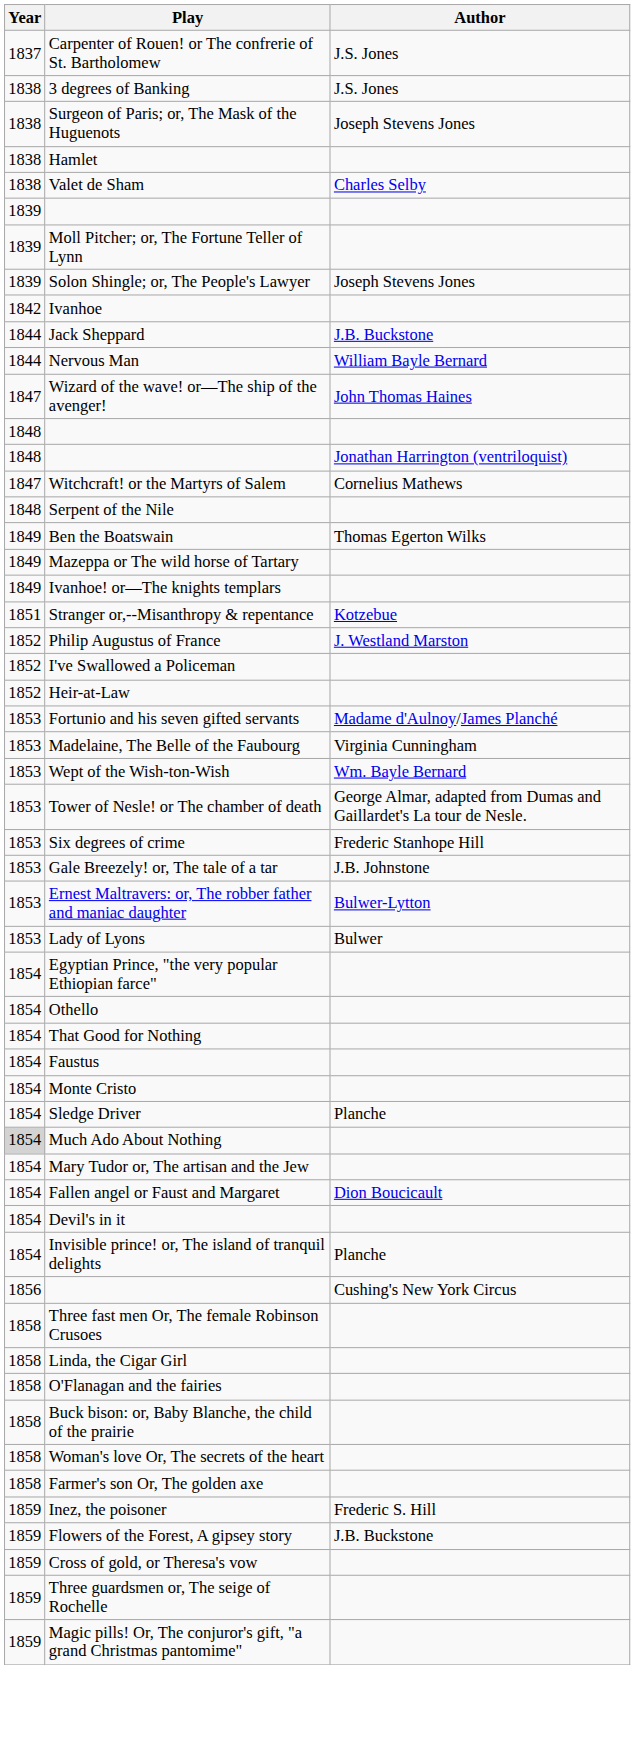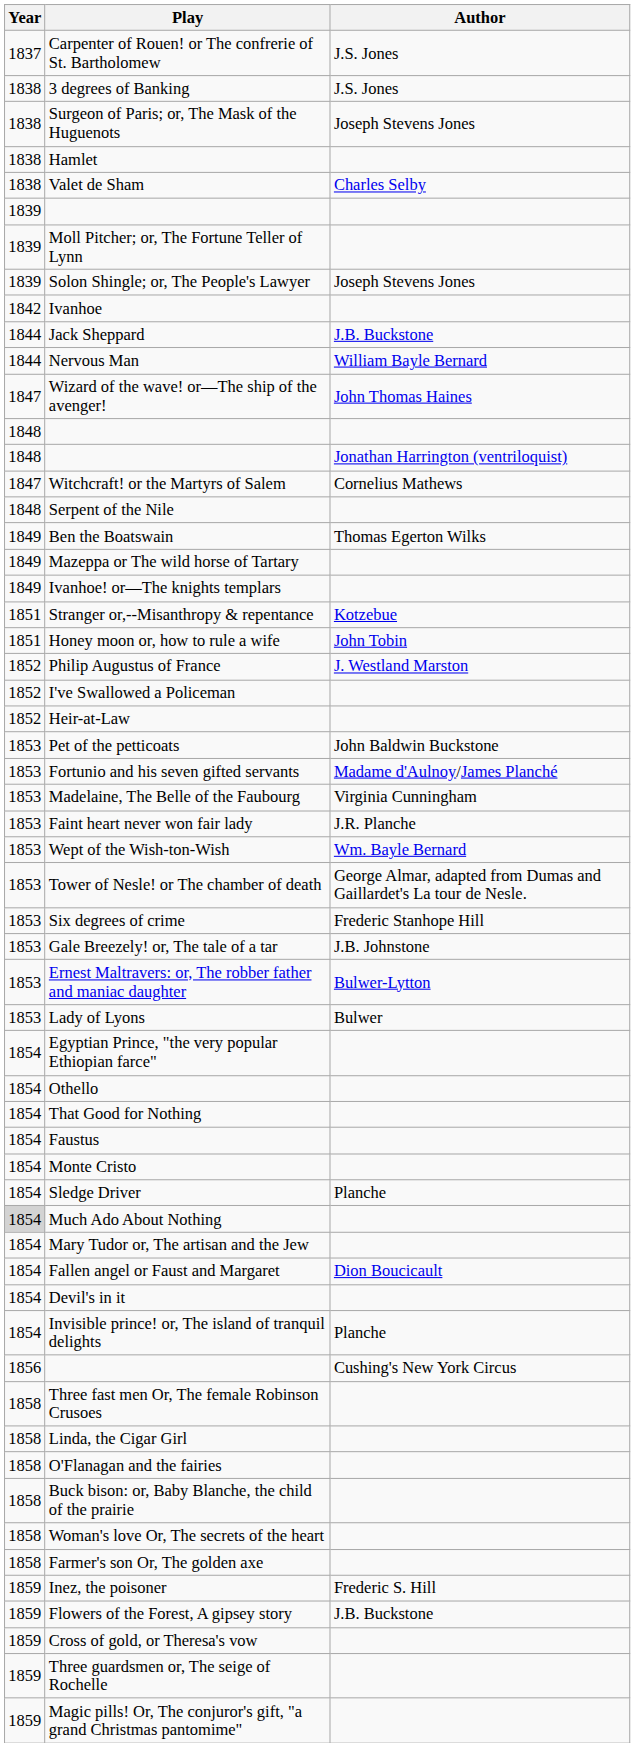 <table class="wikitable sortable collapsible" border="1">
 <tr>
 <th scope="col">Year</th>
 <th scope="col">Play</th>
 <th scope="col">Author</th>
 </tr>
 <tr>
 <td>1837</td>
 <td>Carpenter of Rouen! or The confrerie of St. Bartholomew</td>
 <td>J.S. Jones</td>
 </tr>
 <tr>
 <td>1838</td>
 <td>3 degrees of Banking</td>
 <td>J.S. Jones</td>
 </tr>
 <tr>
 <td>1838</td>
 <td>Surgeon of Paris; or, The Mask of the Huguenots</td>
 <td>Joseph Stevens Jones</td>
 </tr>
 <tr>
 <td>1838</td>
 <td>Hamlet</td>
 <td></td>
 </tr>
 <tr>
 <td>1838</td>
 <td>Valet de Sham</td>
 <td><a href='#'>Charles Selby</a></td>
 </tr>
 <tr>
 <td>1839</td>
 <td></td>
 <td></td>
 </tr>
 <tr>
 <td>1839</td>
 <td>Moll Pitcher; or, The Fortune Teller of Lynn</td>
 <td></td>
 </tr>
 <tr>
 <td>1839</td>
 <td>Solon Shingle; or, The People's Lawyer</td>
 <td>Joseph Stevens Jones</td>
 </tr>
 <tr>
 <td>1842</td>
 <td>Ivanhoe</td>
 <td></td>
 </tr>
 <tr>
 <td>1844</td>
 <td>Jack Sheppard</td>
 <td><a href='#'>J.B. Buckstone</a></td>
 </tr>
 <tr>
 <td>1844</td>
 <td>Nervous Man</td>
 <td><a href='#'>William Bayle Bernard</a></td>
 </tr>
 <tr>
 <td>1847</td>
 <td>Wizard of the wave! or—The ship of the avenger!</td>
 <td><a href='#'>John Thomas Haines</a></td>
 </tr>
 <tr>
 <td>1848</td>
 <td></td>
 <td></td>
 </tr>
 <tr>
 <td>1848</td>
 <td></td>
 <td><a href='#'>Jonathan Harrington (ventriloquist)</a></td>
 </tr>
 <tr>
 <td>1847</td>
 <td>Witchcraft! or the Martyrs of Salem</td>
 <td>Cornelius Mathews</td>
 </tr>
 <tr>
 <td>1848</td>
 <td>Serpent of the Nile</td>
 <td></td>
 </tr>
 <tr>
 <td>1849</td>
 <td>Ben the Boatswain</td>
 <td>Thomas Egerton Wilks</td>
 </tr>
 <tr>
 <td>1849</td>
 <td>Mazeppa or The wild horse of Tartary</td>
 <td></td>
 </tr>
 <tr>
 <td>1849</td>
 <td>Ivanhoe! or—The knights templars</td>
 <td></td>
 </tr>
 <tr>
 <td>1851</td>
 <td>Stranger or,--Misanthropy & repentance</td>
 <td><a href='#'>Kotzebue</a></td>
 </tr>
 <tr>
+<td>1851</td>
+<td>Honey moon or, how to rule a wife</td>
+<td><a href='#'>John Tobin</a></td>
+</tr>
+<tr>
 <td>1852</td>
 <td>Philip Augustus of France</td>
 <td><a href='#'>J. Westland Marston</a></td>
 </tr>
 <tr>
 <td>1852</td>
 <td>I've Swallowed a Policeman</td>
 <td></td>
 </tr>
 <tr>
 <td>1852</td>
 <td>Heir-at-Law</td>
 <td></td>
 </tr>
 <tr>
 <td>1853</td>
+<td>Pet of the petticoats</td>
+<td>John Baldwin Buckstone</td>
+</tr>
+<tr>
+<td>1853</td>
 <td>Fortunio and his seven gifted servants</td>
 <td><a href='#'>Madame d'Aulnoy</a>/<a href='#'>James Planché</a></td>
 </tr>
 <tr>
 <td>1853</td>
 <td>Madelaine, The Belle of the Faubourg</td>
 <td>Virginia Cunningham</td>
+</tr>
+<tr>
+<td>1853</td>
+<td>Faint heart never won fair lady</td>
+<td>J.R. Planche</td>
 </tr>
 <tr>
 <td>1853</td>
 <td>Wept of the Wish-ton-Wish</td>
 <td><a href='#'>Wm. Bayle Bernard</a></td>
 </tr>
 <tr>
 <td>1853</td>
 <td>Tower of Nesle! or The chamber of death</td>
 <td>George Almar, adapted from Dumas and Gaillardet's La tour de Nesle.</td>
 </tr>
 <tr>
 <td>1853</td>
 <td>Six degrees of crime</td>
 <td>Frederic Stanhope Hill</td>
 </tr>
 <tr>
 <td>1853</td>
 <td>Gale Breezely! or, The tale of a tar</td>
 <td>J.B. Johnstone</td>
 </tr>
 <tr>
 <td>1853</td>
 <td><a href='#'>Ernest Maltravers: or, The robber father and maniac daughter</a></td>
 <td><a href='#'>Bulwer-Lytton</a></td>
 </tr>
 <tr>
 <td>1853</td>
 <td>Lady of Lyons</td>
 <td>Bulwer</td>
 </tr>
 <tr>
 <td>1854</td>
 <td>Egyptian Prince, "the very popular Ethiopian farce"</td>
 <td></td>
 </tr>
 <tr>
 <td>1854</td>
 <td>Othello</td>
 <td></td>
 </tr>
 <tr>
 <td>1854</td>
 <td>That Good for Nothing</td>
 <td></td>
 </tr>
 <tr>
 <td>1854</td>
 <td>Faustus</td>
 <td></td>
 </tr>
 <tr>
 <td>1854</td>
 <td>Monte Cristo</td>
 <td></td>
 </tr>
 <tr>
 <td>1854</td>
 <td>Sledge Driver</td>
 <td>Planche</td>
 </tr>
 <tr>
 <td style="background: lightgrey;">1854</td>
 <td>Much Ado About Nothing</td>
 <td></td>
 </tr>
 <tr>
 <td>1854</td>
 <td>Mary Tudor or, The artisan and the Jew</td>
 <td></td>
 </tr>
 <tr>
 <td>1854</td>
 <td>Fallen angel or Faust and Margaret</td>
 <td><a href='#'>Dion Boucicault</a></td>
 </tr>
 <tr>
 <td>1854</td>
 <td>Devil's in it</td>
 <td></td>
 </tr>
 <tr>
 <td>1854</td>
 <td>Invisible prince! or, The island of tranquil delights</td>
 <td>Planche</td>
 </tr>
 <tr>
 <td>1856</td>
 <td></td>
 <td>Cushing's New York Circus</td>
 </tr>
 <tr>
 <td>1858</td>
 <td>Three fast men Or, The female Robinson Crusoes</td>
 <td></td>
 </tr>
 <tr>
 <td>1858</td>
 <td>Linda, the Cigar Girl</td>
 <td></td>
 </tr>
 <tr>
 <td>1858</td>
 <td>O'Flanagan and the fairies</td>
 <td></td>
 </tr>
 <tr>
 <td>1858</td>
 <td>Buck bison: or, Baby Blanche, the child of the prairie</td>
 <td></td>
 </tr>
 <tr>
 <td>1858</td>
 <td>Woman's love Or, The secrets of the heart</td>
 <td></td>
 </tr>
 <tr>
 <td>1858</td>
 <td>Farmer's son Or, The golden axe</td>
 <td></td>
 </tr>
 <tr>
 <td>1859</td>
 <td>Inez, the poisoner</td>
 <td>Frederic S. Hill</td>
 </tr>
 <tr>
 <td>1859</td>
 <td>Flowers of the Forest, A gipsey story</td>
 <td>J.B. Buckstone</td>
 </tr>
 <tr>
 <td>1859</td>
 <td>Cross of gold, or Theresa's vow</td>
 <td></td>
 </tr>
 <tr>
 <td>1859</td>
 <td>Three guardsmen or, The seige  of Rochelle</td>
 <td></td>
 </tr>
 <tr>
 <td>1859</td>
 <td>Magic pills! Or, The conjuror's gift, "a grand Christmas pantomime"</td>
 <td></td>
 </tr>
 </table>
